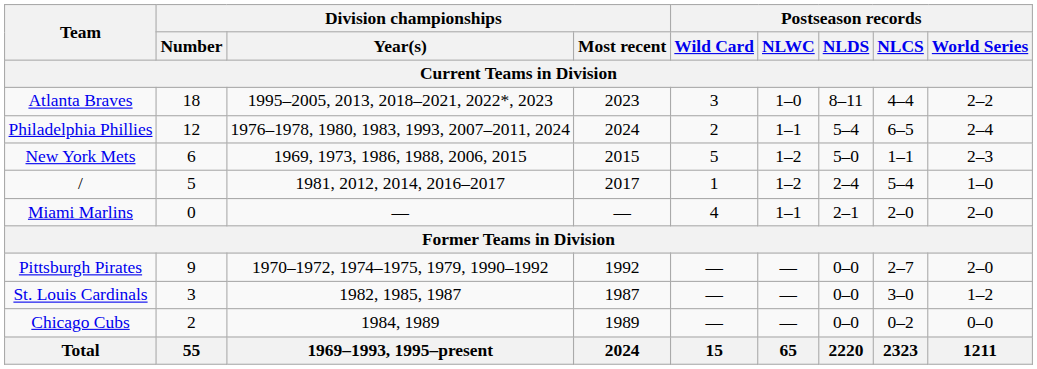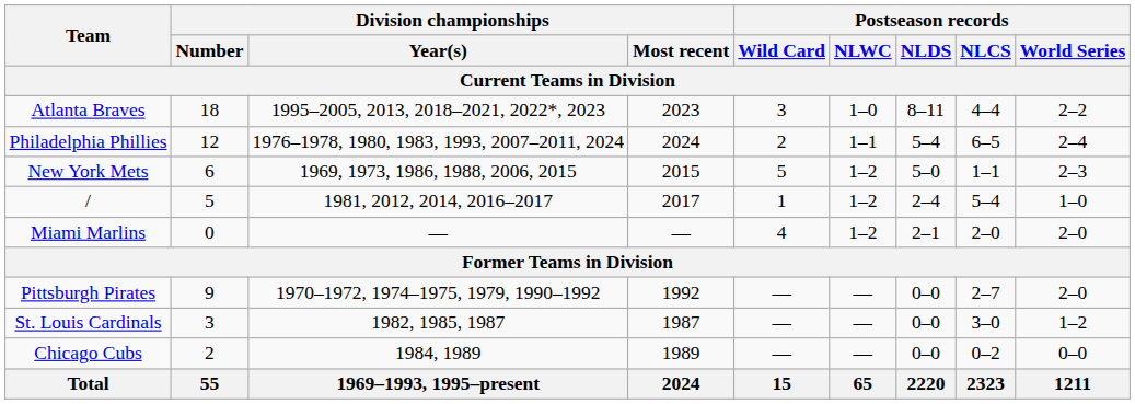 <table class="wikitable" style="text-align:center;">
 <tr>
 <th rowspan=2>Team</th>
 <th colspan=3>Division championships</th>
 <th colspan="5">Postseason records</th>
 </tr>
 <tr>
 <th>Number</th>
 <th>Year(s)</th>
 <th>Most recent</th>
 <th><a href='#'>Wild Card</a></th>
 <th><a href='#'>NLWC</a></th>
 <th><a href='#'>NLDS</a></th>
 <th><a href='#'>NLCS</a></th>
 <th><a href='#'>World Series</a></th>
 </tr>
 <tr>
 <th colspan="9">Current Teams in Division</th>
 </tr>
 <tr>
 <td><a href='#'>Atlanta Braves</a></td>
 <td>18</td>
 <td>1995–2005, 2013, 2018–2021, 2022*, 2023</td>
 <td>2023</td>
 <td>3</td>
 <td>1–0</td>
 <td>8–11</td>
 <td>4–4</td>
 <td>2–2</td>
 </tr>
 <tr>
 <td><a href='#'>Philadelphia Phillies</a></td>
 <td>12</td>
 <td>1976–1978, 1980, 1983, 1993, 2007–2011, 2024</td>
 <td>2024</td>
 <td>2</td>
 <td>1–1</td>
 <td>5–4</td>
 <td>6–5</td>
 <td>2–4</td>
 </tr>
 <tr>
 <td><a href='#'>New York Mets</a></td>
 <td>6</td>
 <td>1969, 1973, 1986, 1988, 2006, 2015</td>
 <td>2015</td>
 <td>5</td>
 <td>1–2</td>
 <td>5–0</td>
 <td>1–1</td>
 <td>2–3</td>
 </tr>
 <tr>
 <td> / </td>
 <td>5</td>
 <td>1981, 2012, 2014, 2016–2017</td>
 <td>2017</td>
 <td>1</td>
 <td>1–2</td>
 <td>2–4</td>
 <td>5–4</td>
 <td>1–0</td>
 </tr>
 <tr>
 <td><a href='#'>Miami Marlins</a></td>
 <td>0</td>
 <td>—</td>
 <td>—</td>
 <td>4</td>
-<td>1–1</td>
+<td>1–2</td>
 <td>2–1</td>
 <td>2–0</td>
 <td>2–0</td>
 </tr>
 <tr>
 <th colspan="9">Former Teams in Division</th>
 </tr>
 <tr>
 <td><a href='#'>Pittsburgh Pirates</a></td>
 <td>9</td>
 <td>1970–1972, 1974–1975, 1979, 1990–1992</td>
 <td>1992</td>
 <td>—</td>
 <td>—</td>
 <td>0–0</td>
 <td>2–7</td>
 <td>2–0</td>
 </tr>
 <tr>
 <td><a href='#'>St. Louis Cardinals</a></td>
 <td>3</td>
 <td>1982, 1985, 1987</td>
 <td>1987</td>
 <td>—</td>
 <td>—</td>
 <td>0–0</td>
 <td>3–0</td>
 <td>1–2</td>
 </tr>
 <tr>
 <td><a href='#'>Chicago Cubs</a></td>
 <td>2</td>
 <td>1984, 1989</td>
 <td>1989</td>
 <td>—</td>
 <td>—</td>
 <td>0–0</td>
 <td>0–2</td>
 <td>0–0</td>
 </tr>
 <tr>
 <th>Total</th>
 <th>55</th>
 <th>1969–1993, 1995–present</th>
 <th>2024</th>
 <th>15</th>
 <th>65</th>
 <th>2220</th>
 <th>2323</th>
 <th>1211</th>
 </tr>
 </table>
